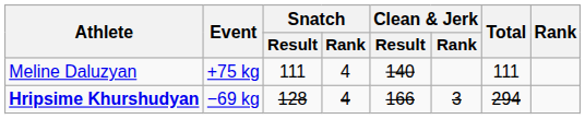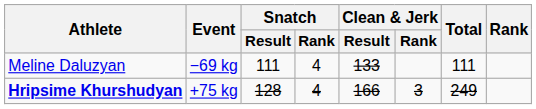 <table class="wikitable" style="font-size:90%">
 <tr>
 <th rowspan="2">Athlete</th>
 <th rowspan="2">Event</th>
 <th colspan="2">Snatch</th>
 <th colspan="2">Clean & Jerk</th>
 <th rowspan="2">Total</th>
 <th rowspan="2">Rank</th>
 </tr>
 <tr style="font-size:95%">
 <th>Result</th>
 <th>Rank</th>
 <th>Result</th>
 <th>Rank</th>
 </tr>
 <tr align=center>
 <td align=left><a href='#'>Meline Daluzyan</a></td>
-<td align=left><a href='#'>+75 kg</a></td>
+<td align=left><a href='#'>−69 kg</a></td>
 <td>111</td>
 <td>4</td>
-<td><s>140</s></td>
+<td><s>133</s></td>
 <td></td>
 <td>111</td>
 <td></td>
 </tr>
 <tr align=center>
 <td align=left><strong><a href='#'>Hripsime Khurshudyan</a></strong></td>
-<td align=left><a href='#'>−69 kg</a></td>
+<td align=left><a href='#'>+75 kg</a></td>
 <td><s>128</s></td>
 <td><s>4</s></td>
 <td><s>166</s></td>
 <td><s>3</s></td>
-<td><s>294</s></td>
+<td><s>249</s></td>
 <td></td>
 </tr>
 </table>
